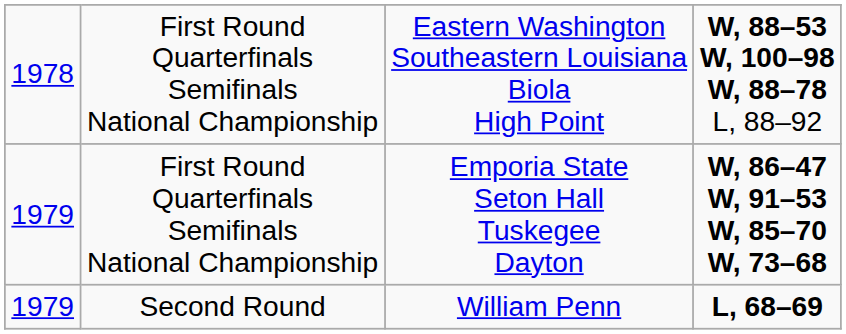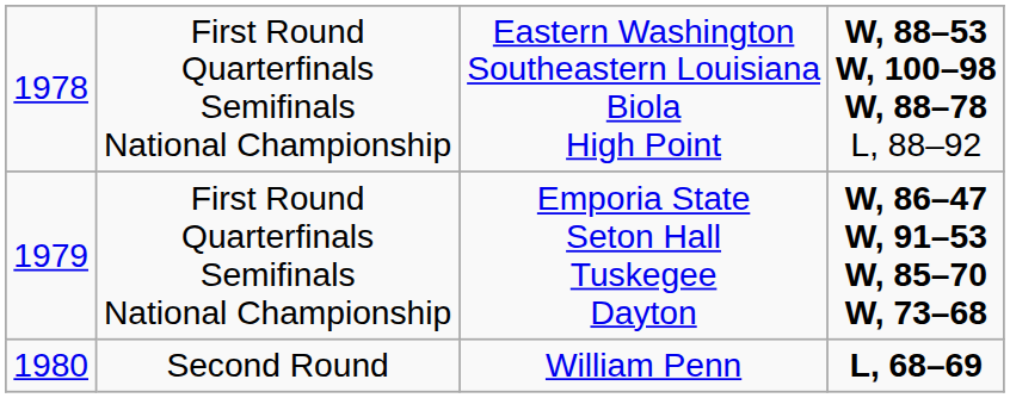 <table class="wikitable">
 <tr align="center">
 <td><a href='#'>1978</a></td>
 <td>First Round<br>Quarterfinals<br>Semifinals<br>National Championship</td>
 <td><a href='#'>Eastern Washington</a><br><a href='#'>Southeastern Louisiana</a><br><a href='#'>Biola</a><br><a href='#'>High Point</a></td>
 <td><strong>W, 88–53</strong><br><strong>W, 100–98</strong><br><strong>W, 88–78</strong><br>L, 88–92</td>
 </tr>
 <tr align="center">
 <td><a href='#'>1979</a></td>
 <td>First Round<br>Quarterfinals<br>Semifinals<br>National Championship</td>
 <td><a href='#'>Emporia State</a><br><a href='#'>Seton Hall</a><br><a href='#'>Tuskegee</a><br><a href='#'>Dayton</a></td>
 <td><strong>W, 86–47</strong><br><strong>W, 91–53</strong><br><strong>W, 85–70</strong><br><strong>W, 73–68</strong></td>
 </tr>
 <tr align="center">
-<td><a href='#'>1979</a></td>
+<td><a href='#'>1980</a></td>
 <td>Second Round</td>
 <td><a href='#'>William Penn</a></td>
 <td><strong>L, 68–69</strong></td>
 </tr>
 </table>
